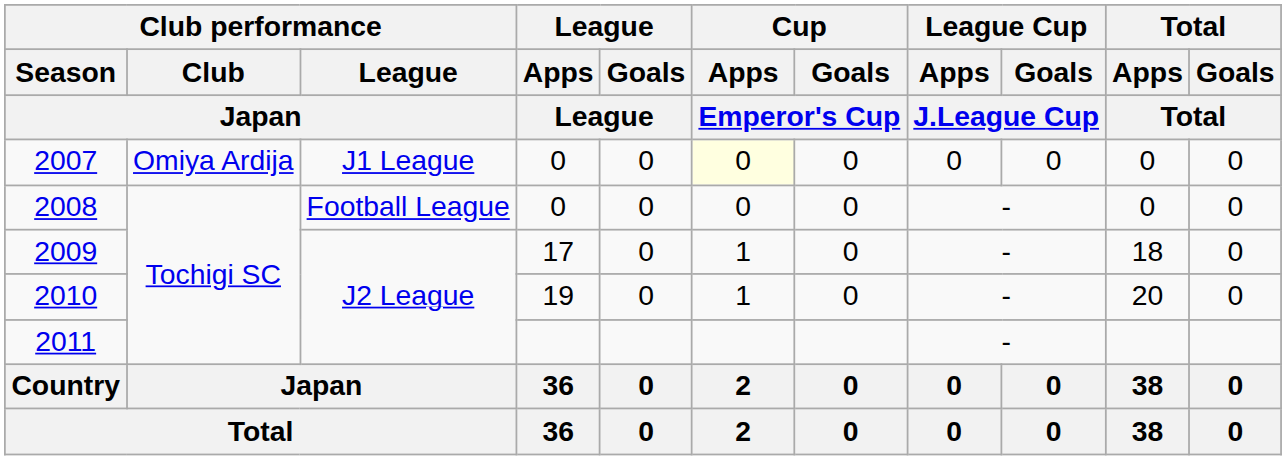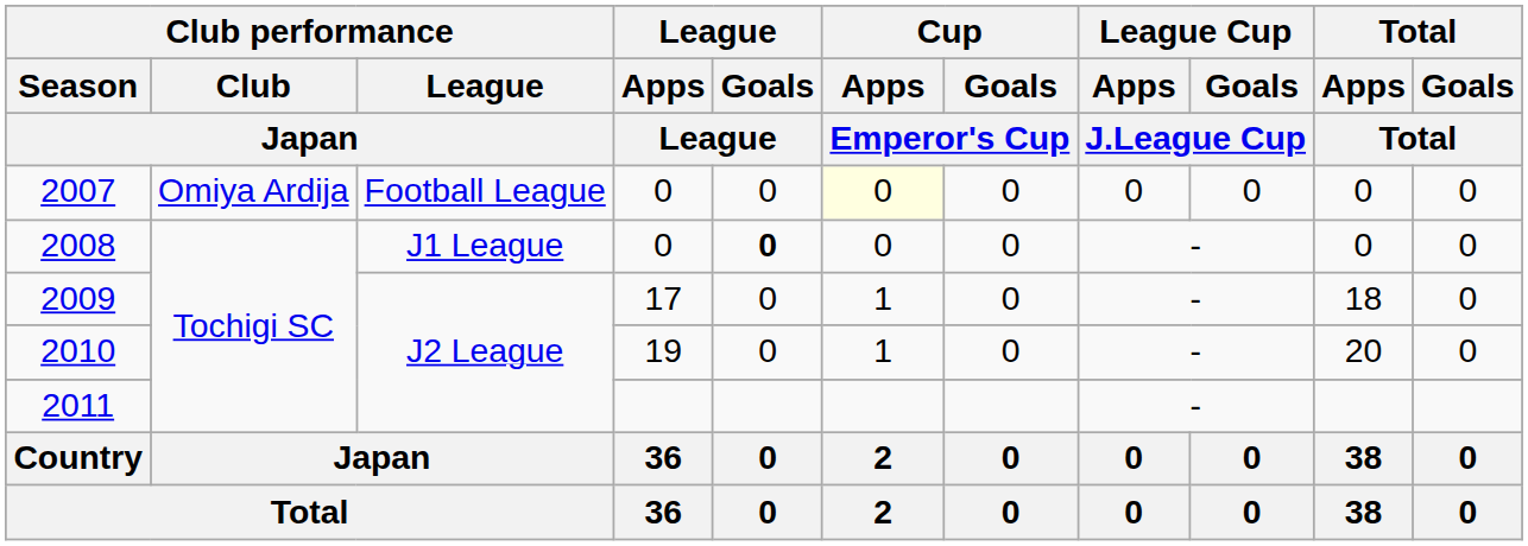 <table class="wikitable" style="text-align:center;">
 <tr>
 <th colspan=3>Club performance</th>
 <th colspan=2>League</th>
 <th colspan=2>Cup</th>
 <th colspan=2>League Cup</th>
 <th colspan=2>Total</th>
 </tr>
 <tr>
 <th>Season</th>
 <th>Club</th>
 <th>League</th>
 <th>Apps</th>
 <th>Goals</th>
 <th>Apps</th>
 <th>Goals</th>
 <th>Apps</th>
 <th>Goals</th>
 <th>Apps</th>
 <th>Goals</th>
 </tr>
 <tr>
 <th colspan=3>Japan</th>
 <th colspan=2>League</th>
 <th colspan=2><a href='#'>Emperor's Cup</a></th>
 <th colspan=2><a href='#'>J.League Cup</a></th>
 <th colspan=2>Total</th>
 </tr>
 <tr>
 <td><a href='#'>2007</a></td>
 <td><a href='#'>Omiya Ardija</a></td>
-<td><a href='#'>J1 League</a></td>
+<td><a href='#'>Football League</a></td>
 <td>0</td>
 <td>0</td>
 <td style="background: lightyellow;">0</td>
 <td>0</td>
 <td>0</td>
 <td>0</td>
 <td>0</td>
 <td>0</td>
 </tr>
 <tr>
 <td><a href='#'>2008</a></td>
 <td rowspan="4"><a href='#'>Tochigi SC</a></td>
-<td><a href='#'>Football League</a></td>
+<td><a href='#'>J1 League</a></td>
 <td>0</td>
-<td>0</td>
+<td><strong>0</strong></td>
 <td>0</td>
 <td>0</td>
 <td colspan="2">-</td>
 <td>0</td>
 <td>0</td>
 </tr>
 <tr>
 <td><a href='#'>2009</a></td>
 <td rowspan="3"><a href='#'>J2 League</a></td>
 <td>17</td>
 <td>0</td>
 <td>1</td>
 <td>0</td>
 <td colspan="2">-</td>
 <td>18</td>
 <td>0</td>
 </tr>
 <tr>
 <td><a href='#'>2010</a></td>
 <td>19</td>
 <td>0</td>
 <td>1</td>
 <td>0</td>
 <td colspan="2">-</td>
 <td>20</td>
 <td>0</td>
 </tr>
 <tr>
 <td><a href='#'>2011</a></td>
 <td></td>
 <td></td>
 <td></td>
 <td></td>
 <td colspan="2">-</td>
 <td></td>
 <td></td>
 </tr>
 <tr>
 <th rowspan=1>Country</th>
 <th colspan=2>Japan</th>
 <th>36</th>
 <th>0</th>
 <th>2</th>
 <th>0</th>
 <th>0</th>
 <th>0</th>
 <th>38</th>
 <th>0</th>
 </tr>
 <tr>
 <th colspan=3>Total</th>
 <th>36</th>
 <th>0</th>
 <th>2</th>
 <th>0</th>
 <th>0</th>
 <th>0</th>
 <th>38</th>
 <th>0</th>
 </tr>
 </table>
